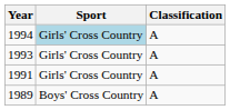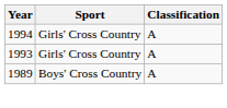 <table class="wikitable">
 <tr>
 <th>Year</th>
 <th>Sport</th>
 <th>Classification</th>
 </tr>
 <tr>
 <td>1994</td>
-<td style="background: lightblue;">Girls' Cross Country</td>
+<td>Girls' Cross Country</td>
 <td>A</td>
 </tr>
 <tr>
 <td>1993</td>
-<td>Girls' Cross Country</td>
-<td>A</td>
-</tr>
-<tr>
-<td>1991</td>
 <td>Girls' Cross Country</td>
 <td>A</td>
 </tr>
 <tr>
 <td>1989</td>
 <td>Boys' Cross Country</td>
 <td>A</td>
 </tr>
 </table>
